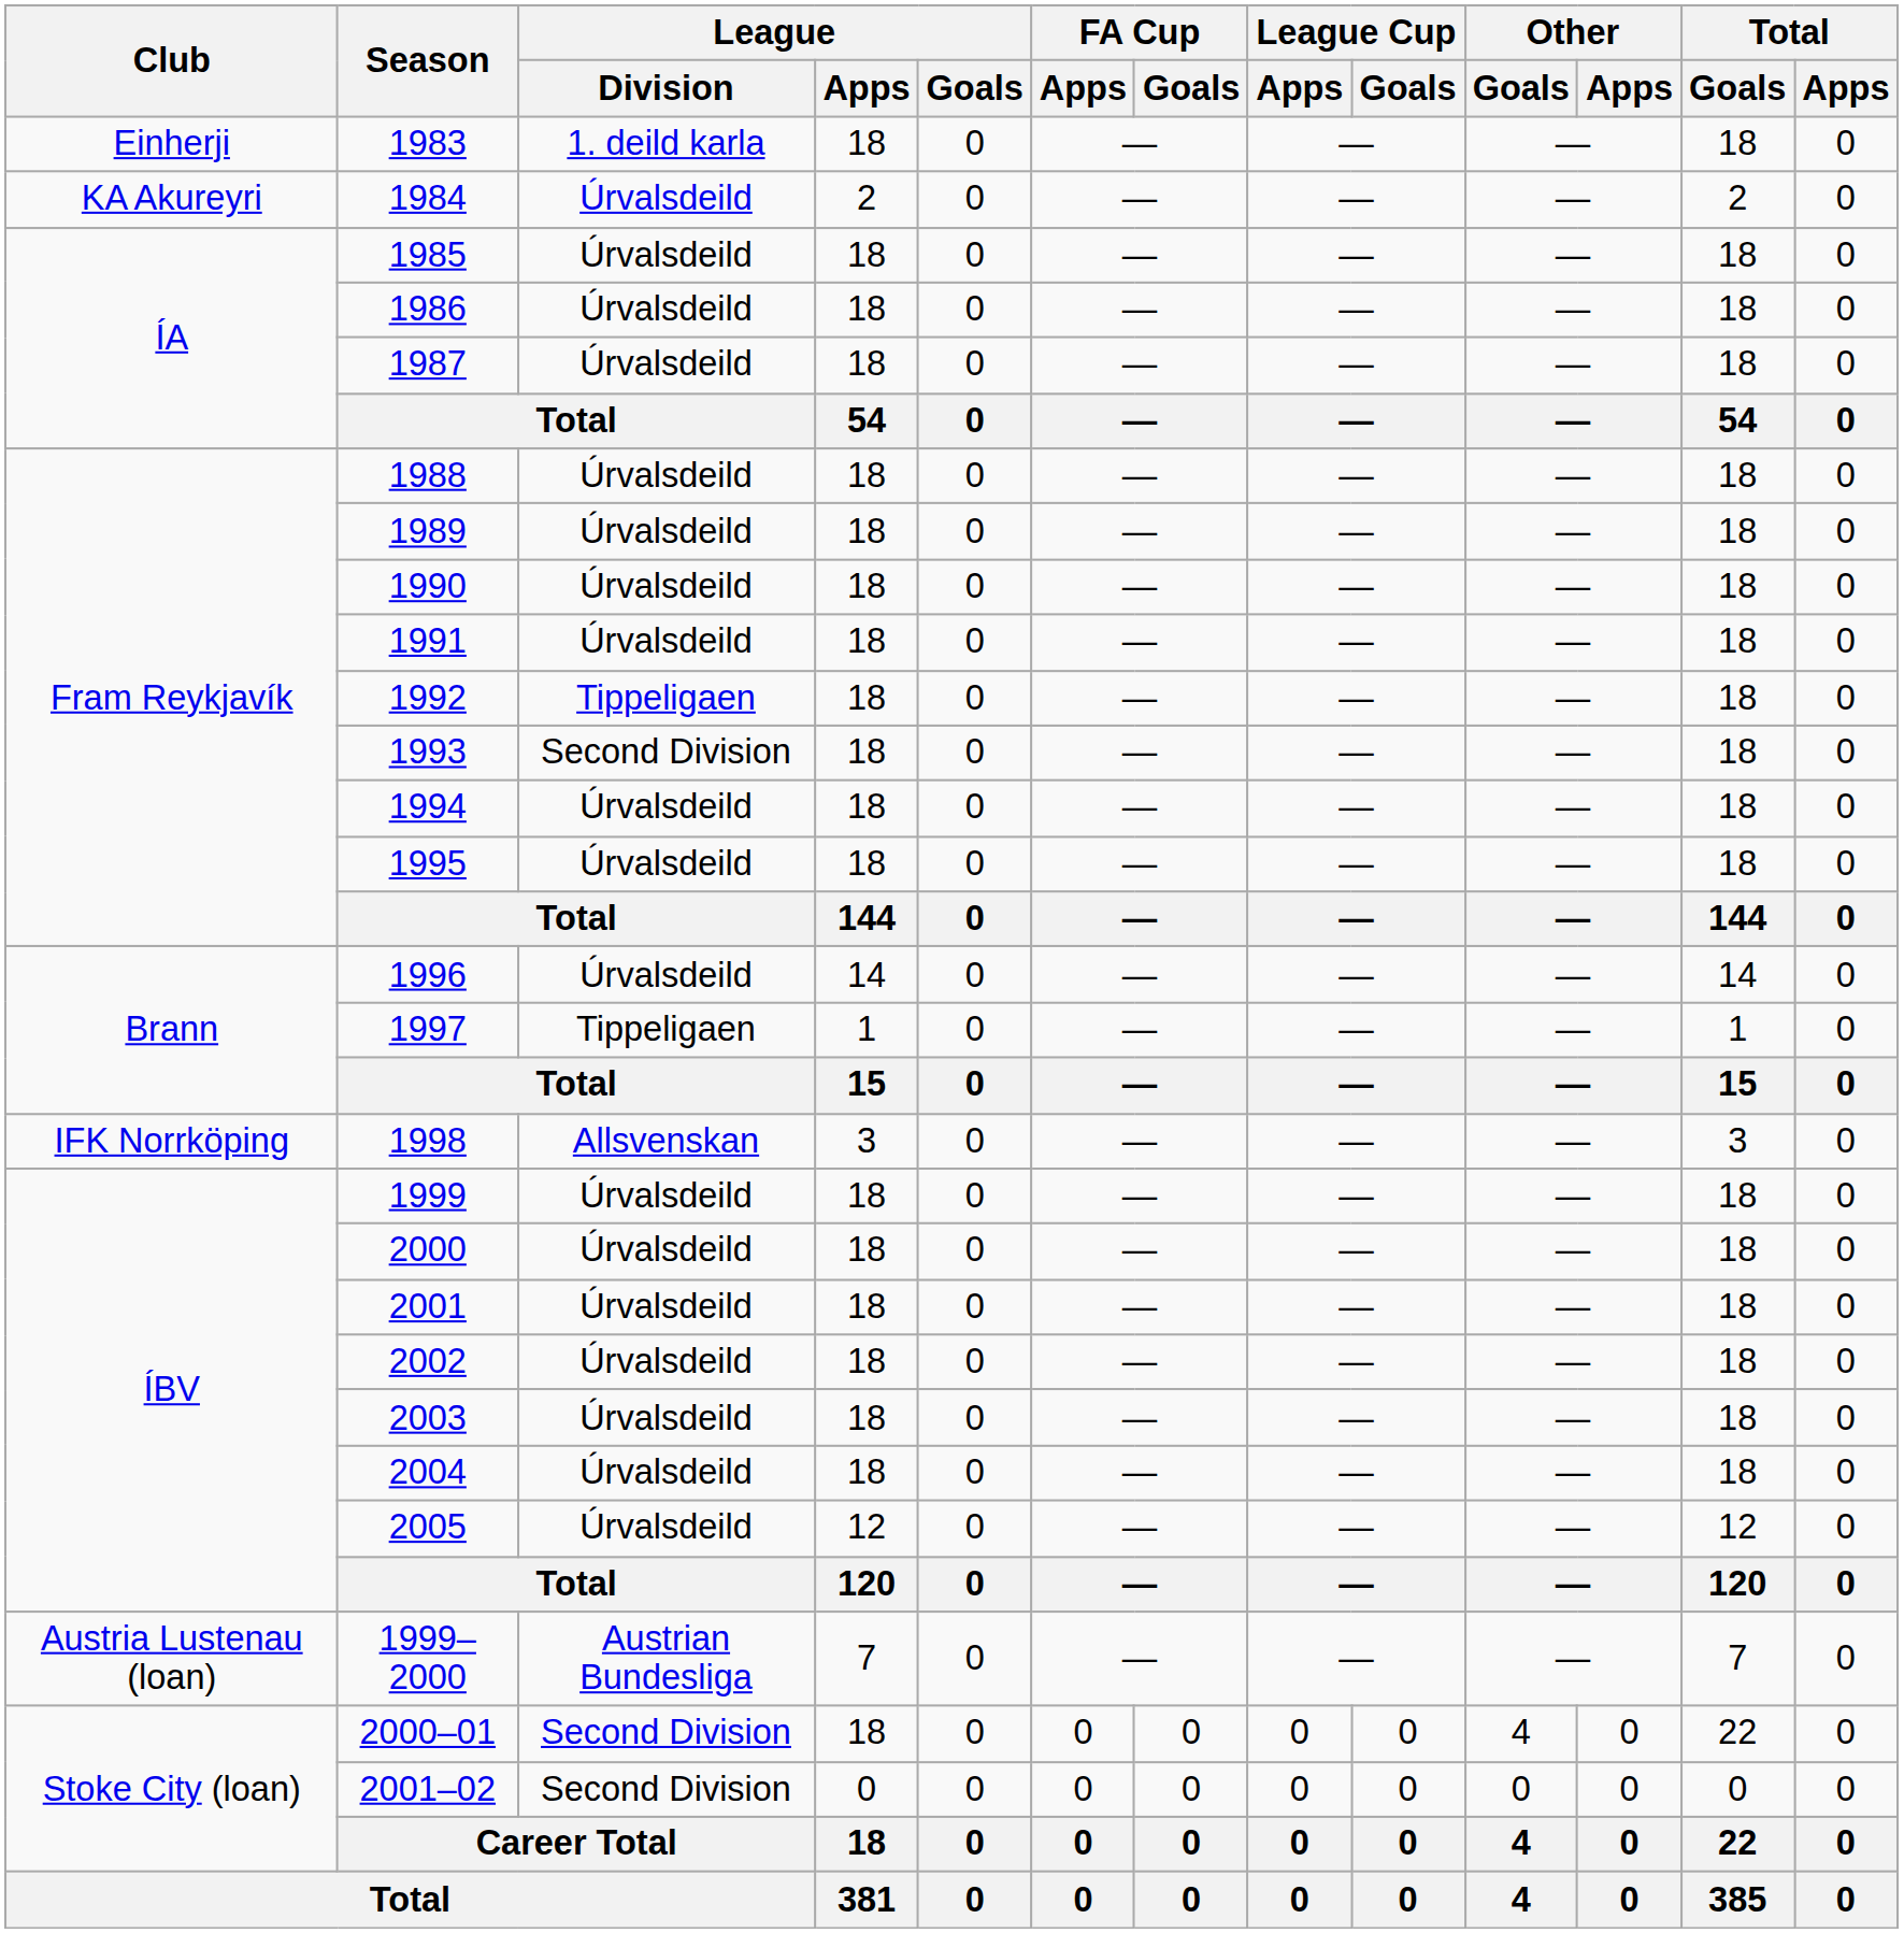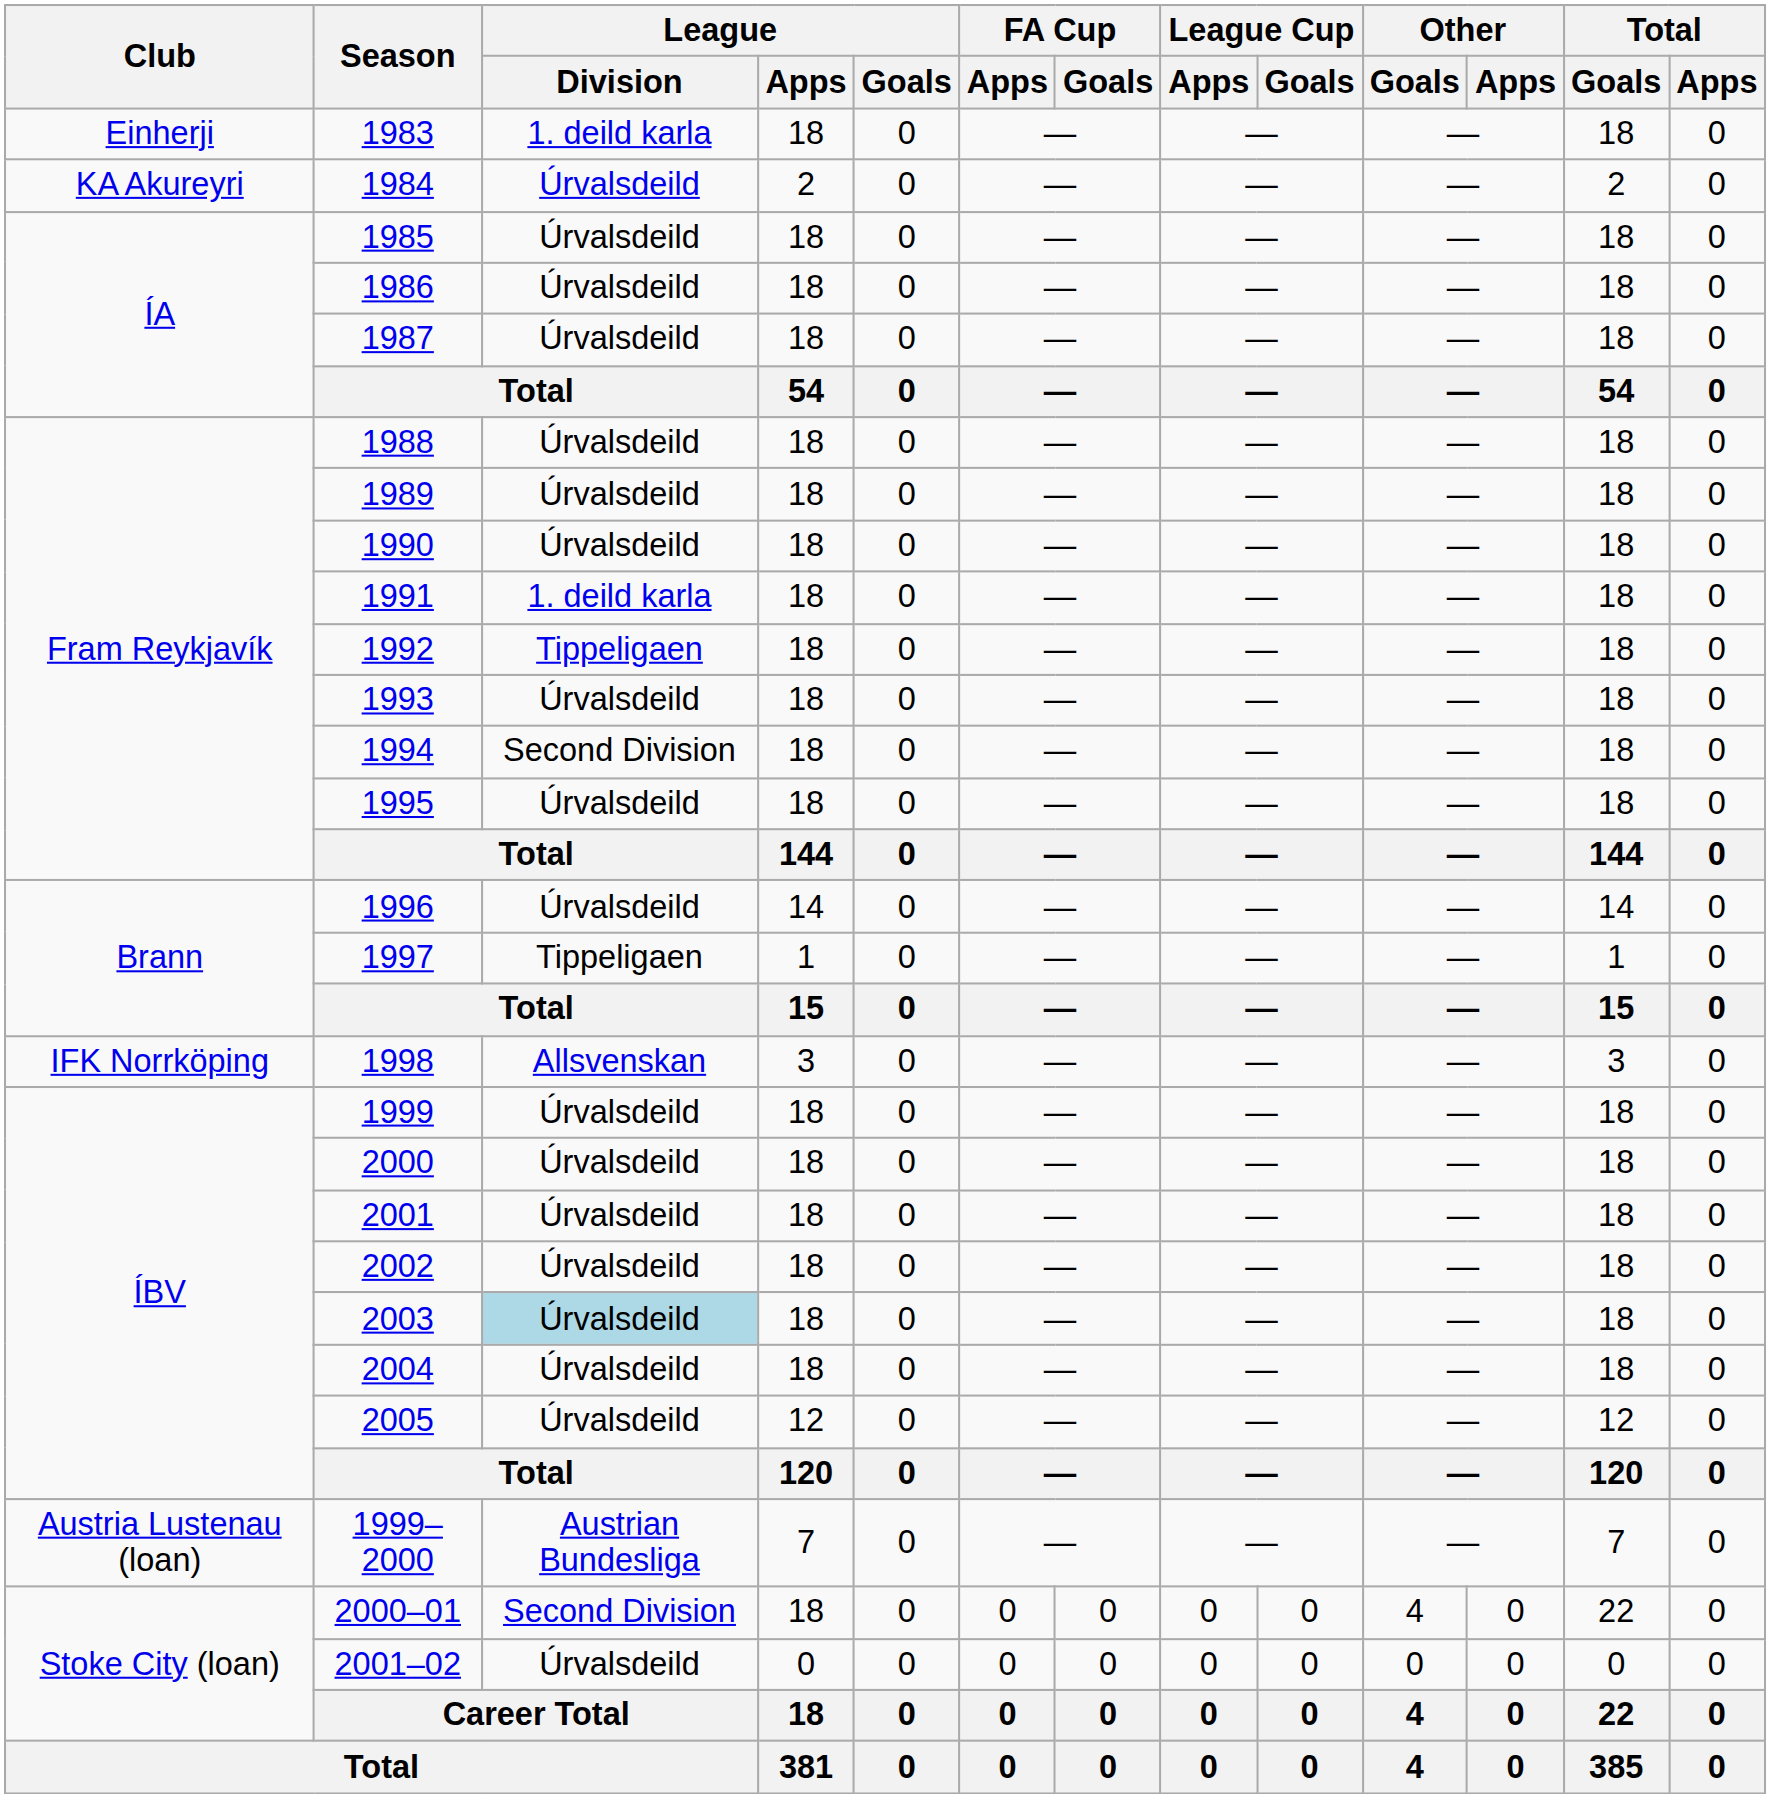 <table class="wikitable" style="text-align: center;">
 <tr>
 <th rowspan="2">Club</th>
 <th rowspan="2">Season</th>
 <th colspan="3">League</th>
 <th colspan="2">FA Cup</th>
 <th colspan="2">League Cup</th>
 <th colspan="2">Other</th>
 <th colspan="2">Total</th>
 </tr>
 <tr>
 <th>Division</th>
 <th>Apps</th>
 <th>Goals</th>
 <th>Apps</th>
 <th>Goals</th>
 <th>Apps</th>
 <th>Goals</th>
 <th>Goals</th>
 <th>Apps</th>
 <th>Goals</th>
 <th>Apps</th>
 </tr>
 <tr>
 <td><a href='#'>Einherji</a></td>
 <td><a href='#'>1983</a></td>
 <td><a href='#'>1. deild karla</a></td>
 <td>18</td>
 <td>0</td>
 <td colspan="2">—</td>
 <td colspan="2">—</td>
 <td colspan="2">—</td>
 <td>18</td>
 <td>0</td>
 </tr>
 <tr>
 <td><a href='#'>KA Akureyri</a></td>
 <td><a href='#'>1984</a></td>
 <td><a href='#'>Úrvalsdeild</a></td>
 <td>2</td>
 <td>0</td>
 <td colspan="2">—</td>
 <td colspan="2">—</td>
 <td colspan="2">—</td>
 <td>2</td>
 <td>0</td>
 </tr>
 <tr>
 <td rowspan=4><a href='#'>ÍA</a></td>
 <td><a href='#'>1985</a></td>
 <td>Úrvalsdeild</td>
 <td>18</td>
 <td>0</td>
 <td colspan="2">—</td>
 <td colspan="2">—</td>
 <td colspan="2">—</td>
 <td>18</td>
 <td>0</td>
 </tr>
 <tr>
 <td><a href='#'>1986</a></td>
 <td>Úrvalsdeild</td>
 <td>18</td>
 <td>0</td>
 <td colspan="2">—</td>
 <td colspan="2">—</td>
 <td colspan="2">—</td>
 <td>18</td>
 <td>0</td>
 </tr>
 <tr>
 <td><a href='#'>1987</a></td>
 <td>Úrvalsdeild</td>
 <td>18</td>
 <td>0</td>
 <td colspan="2">—</td>
 <td colspan="2">—</td>
 <td colspan="2">—</td>
 <td>18</td>
 <td>0</td>
 </tr>
 <tr>
 <th colspan=2>Total</th>
 <th>54</th>
 <th>0</th>
 <th colspan="2">—</th>
 <th colspan="2">—</th>
 <th colspan="2">—</th>
 <th>54</th>
 <th>0</th>
 </tr>
 <tr>
 <td rowspan=9><a href='#'>Fram Reykjavík</a></td>
 <td><a href='#'>1988</a></td>
 <td>Úrvalsdeild</td>
 <td>18</td>
 <td>0</td>
 <td colspan="2">—</td>
 <td colspan="2">—</td>
 <td colspan="2">—</td>
 <td>18</td>
 <td>0</td>
 </tr>
 <tr>
 <td><a href='#'>1989</a></td>
 <td>Úrvalsdeild</td>
 <td>18</td>
 <td>0</td>
 <td colspan="2">—</td>
 <td colspan="2">—</td>
 <td colspan="2">—</td>
 <td>18</td>
 <td>0</td>
 </tr>
 <tr>
 <td><a href='#'>1990</a></td>
 <td>Úrvalsdeild</td>
 <td>18</td>
 <td>0</td>
 <td colspan="2">—</td>
 <td colspan="2">—</td>
 <td colspan="2">—</td>
 <td>18</td>
 <td>0</td>
 </tr>
 <tr>
 <td><a href='#'>1991</a></td>
-<td>Úrvalsdeild</td>
+<td><a href='#'>1. deild karla</a></td>
 <td>18</td>
 <td>0</td>
 <td colspan="2">—</td>
 <td colspan="2">—</td>
 <td colspan="2">—</td>
 <td>18</td>
 <td>0</td>
 </tr>
 <tr>
 <td><a href='#'>1992</a></td>
 <td><a href='#'>Tippeligaen</a></td>
 <td>18</td>
 <td>0</td>
 <td colspan="2">—</td>
 <td colspan="2">—</td>
 <td colspan="2">—</td>
 <td>18</td>
 <td>0</td>
 </tr>
 <tr>
 <td><a href='#'>1993</a></td>
-<td>Second Division</td>
+<td>Úrvalsdeild</td>
 <td>18</td>
 <td>0</td>
 <td colspan="2">—</td>
 <td colspan="2">—</td>
 <td colspan="2">—</td>
 <td>18</td>
 <td>0</td>
 </tr>
 <tr>
 <td><a href='#'>1994</a></td>
-<td>Úrvalsdeild</td>
+<td>Second Division</td>
 <td>18</td>
 <td>0</td>
 <td colspan="2">—</td>
 <td colspan="2">—</td>
 <td colspan="2">—</td>
 <td>18</td>
 <td>0</td>
 </tr>
 <tr>
 <td><a href='#'>1995</a></td>
 <td>Úrvalsdeild</td>
 <td>18</td>
 <td>0</td>
 <td colspan="2">—</td>
 <td colspan="2">—</td>
 <td colspan="2">—</td>
 <td>18</td>
 <td>0</td>
 </tr>
 <tr>
 <th colspan=2>Total</th>
 <th>144</th>
 <th>0</th>
 <th colspan="2">—</th>
 <th colspan="2">—</th>
 <th colspan="2">—</th>
 <th>144</th>
 <th>0</th>
 </tr>
 <tr>
 <td rowspan=3><a href='#'>Brann</a></td>
 <td><a href='#'>1996</a></td>
 <td>Úrvalsdeild</td>
 <td>14</td>
 <td>0</td>
 <td colspan="2">—</td>
 <td colspan="2">—</td>
 <td colspan="2">—</td>
 <td>14</td>
 <td>0</td>
 </tr>
 <tr>
 <td><a href='#'>1997</a></td>
 <td>Tippeligaen</td>
 <td>1</td>
 <td>0</td>
 <td colspan="2">—</td>
 <td colspan="2">—</td>
 <td colspan="2">—</td>
 <td>1</td>
 <td>0</td>
 </tr>
 <tr>
 <th colspan=2>Total</th>
 <th>15</th>
 <th>0</th>
 <th colspan="2">—</th>
 <th colspan="2">—</th>
 <th colspan="2">—</th>
 <th>15</th>
 <th>0</th>
 </tr>
 <tr>
 <td><a href='#'>IFK Norrköping</a></td>
 <td><a href='#'>1998</a></td>
 <td><a href='#'>Allsvenskan</a></td>
 <td>3</td>
 <td>0</td>
 <td colspan="2">—</td>
 <td colspan="2">—</td>
 <td colspan="2">—</td>
 <td>3</td>
 <td>0</td>
 </tr>
 <tr>
 <td rowspan=8><a href='#'>ÍBV</a></td>
 <td><a href='#'>1999</a></td>
 <td>Úrvalsdeild</td>
 <td>18</td>
 <td>0</td>
 <td colspan="2">—</td>
 <td colspan="2">—</td>
 <td colspan="2">—</td>
 <td>18</td>
 <td>0</td>
 </tr>
 <tr>
 <td><a href='#'>2000</a></td>
 <td>Úrvalsdeild</td>
 <td>18</td>
 <td>0</td>
 <td colspan="2">—</td>
 <td colspan="2">—</td>
 <td colspan="2">—</td>
 <td>18</td>
 <td>0</td>
 </tr>
 <tr>
 <td><a href='#'>2001</a></td>
 <td>Úrvalsdeild</td>
 <td>18</td>
 <td>0</td>
 <td colspan="2">—</td>
 <td colspan="2">—</td>
 <td colspan="2">—</td>
 <td>18</td>
 <td>0</td>
 </tr>
 <tr>
 <td><a href='#'>2002</a></td>
 <td>Úrvalsdeild</td>
 <td>18</td>
 <td>0</td>
 <td colspan="2">—</td>
 <td colspan="2">—</td>
 <td colspan="2">—</td>
 <td>18</td>
 <td>0</td>
 </tr>
 <tr>
 <td><a href='#'>2003</a></td>
-<td>Úrvalsdeild</td>
+<td style="background: lightblue;">Úrvalsdeild</td>
 <td>18</td>
 <td>0</td>
 <td colspan="2">—</td>
 <td colspan="2">—</td>
 <td colspan="2">—</td>
 <td>18</td>
 <td>0</td>
 </tr>
 <tr>
 <td><a href='#'>2004</a></td>
 <td>Úrvalsdeild</td>
 <td>18</td>
 <td>0</td>
 <td colspan="2">—</td>
 <td colspan="2">—</td>
 <td colspan="2">—</td>
 <td>18</td>
 <td>0</td>
 </tr>
 <tr>
 <td><a href='#'>2005</a></td>
 <td>Úrvalsdeild</td>
 <td>12</td>
 <td>0</td>
 <td colspan="2">—</td>
 <td colspan="2">—</td>
 <td colspan="2">—</td>
 <td>12</td>
 <td>0</td>
 </tr>
 <tr>
 <th colspan=2>Total</th>
 <th>120</th>
 <th>0</th>
 <th colspan="2">—</th>
 <th colspan="2">—</th>
 <th colspan="2">—</th>
 <th>120</th>
 <th>0</th>
 </tr>
 <tr>
 <td><a href='#'>Austria Lustenau</a> (loan)</td>
 <td><a href='#'>1999–2000</a></td>
 <td><a href='#'>Austrian Bundesliga</a></td>
 <td>7</td>
 <td>0</td>
 <td colspan="2">—</td>
 <td colspan="2">—</td>
 <td colspan="2">—</td>
 <td>7</td>
 <td>0</td>
 </tr>
 <tr>
 <td rowspan=3><a href='#'>Stoke City</a> (loan)</td>
 <td><a href='#'>2000–01</a></td>
 <td><a href='#'>Second Division</a></td>
 <td>18</td>
 <td>0</td>
 <td>0</td>
 <td>0</td>
 <td>0</td>
 <td>0</td>
 <td>4</td>
 <td>0</td>
 <td>22</td>
 <td>0</td>
 </tr>
 <tr>
 <td><a href='#'>2001–02</a></td>
-<td>Second Division</td>
+<td>Úrvalsdeild</td>
 <td>0</td>
 <td>0</td>
 <td>0</td>
 <td>0</td>
 <td>0</td>
 <td>0</td>
 <td>0</td>
 <td>0</td>
 <td>0</td>
 <td>0</td>
 </tr>
 <tr>
 <th colspan=2>Career Total</th>
 <th>18</th>
 <th>0</th>
 <th>0</th>
 <th>0</th>
 <th>0</th>
 <th>0</th>
 <th>4</th>
 <th>0</th>
 <th>22</th>
 <th>0</th>
 </tr>
 <tr>
 <th colspan=3>Total</th>
 <th>381</th>
 <th>0</th>
 <th>0</th>
 <th>0</th>
 <th>0</th>
 <th>0</th>
 <th>4</th>
 <th>0</th>
 <th>385</th>
 <th>0</th>
 </tr>
 </table>
